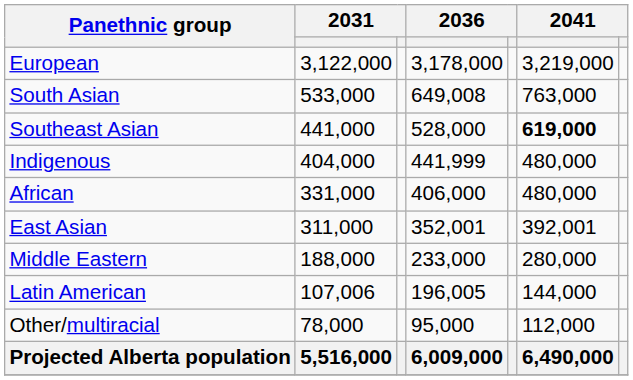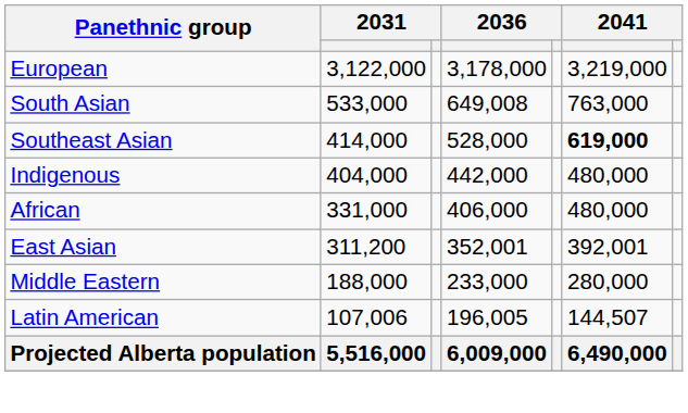 <table class="wikitable">
 <tr>
 <th rowspan="2"><a href='#'>Panethnic</a> group</th>
 <th colspan="2">2031</th>
 <th colspan="2">2036</th>
 <th colspan="2">2041</th>
 </tr>
 <tr>
 <th><a href='#'></a></th>
 <th></th>
 <th></th>
 <th></th>
 <th></th>
 <th></th>
 </tr>
 <tr>
 <td><a href='#'>European</a></td>
 <td>3,122,000</td>
 <td></td>
 <td>3,178,000</td>
 <td></td>
 <td>3,219,000</td>
 <td></td>
 </tr>
 <tr>
 <td><a href='#'>South Asian</a></td>
 <td>533,000</td>
 <td></td>
 <td>649,008</td>
 <td></td>
 <td>763,000</td>
 <td></td>
 </tr>
 <tr>
 <td><a href='#'>Southeast Asian</a></td>
-<td>441,000</td>
+<td>414,000</td>
 <td></td>
 <td>528,000</td>
 <td></td>
 <td><strong>619,000</strong></td>
 <td></td>
 </tr>
 <tr>
 <td><a href='#'>Indigenous</a></td>
 <td>404,000</td>
 <td></td>
-<td>441,999</td>
+<td>442,000</td>
 <td></td>
 <td>480,000</td>
 <td></td>
 </tr>
 <tr>
 <td><a href='#'>African</a></td>
 <td>331,000</td>
 <td></td>
 <td>406,000</td>
 <td></td>
 <td>480,000</td>
 <td></td>
 </tr>
 <tr>
 <td><a href='#'>East Asian</a></td>
-<td>311,000</td>
+<td>311,200</td>
 <td></td>
 <td>352,001</td>
 <td></td>
 <td>392,001</td>
 <td></td>
 </tr>
 <tr>
 <td><a href='#'>Middle Eastern</a></td>
 <td>188,000</td>
 <td></td>
 <td>233,000</td>
 <td></td>
 <td>280,000</td>
 <td></td>
 </tr>
 <tr>
 <td><a href='#'>Latin American</a></td>
 <td>107,006</td>
 <td></td>
 <td>196,005</td>
 <td></td>
-<td>144,000</td>
-<td></td>
-</tr>
-<tr>
-<td>Other/<a href='#'>multiracial</a></td>
-<td>78,000</td>
-<td></td>
-<td>95,000</td>
-<td></td>
-<td>112,000</td>
+<td>144,507</td>
 <td></td>
 </tr>
 <tr>
 <th>Projected Alberta population</th>
 <th>5,516,000</th>
 <th></th>
 <th>6,009,000</th>
 <th></th>
 <th>6,490,000</th>
 <th></th>
 </tr>
 <tr class="sortbottom">
 </tr>
 </table>
